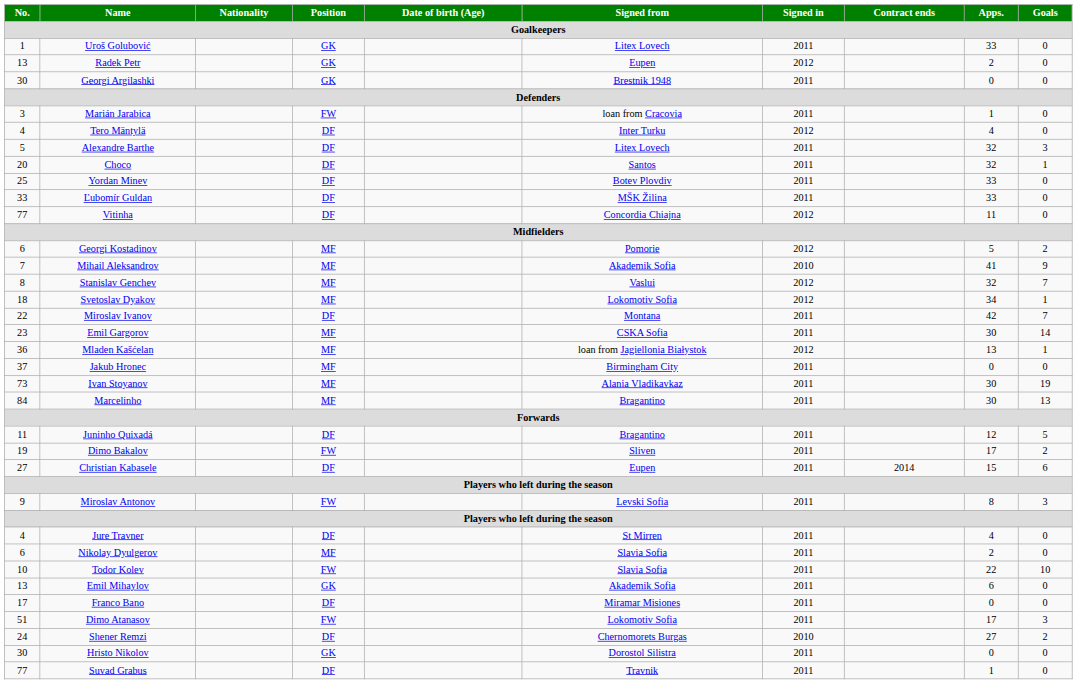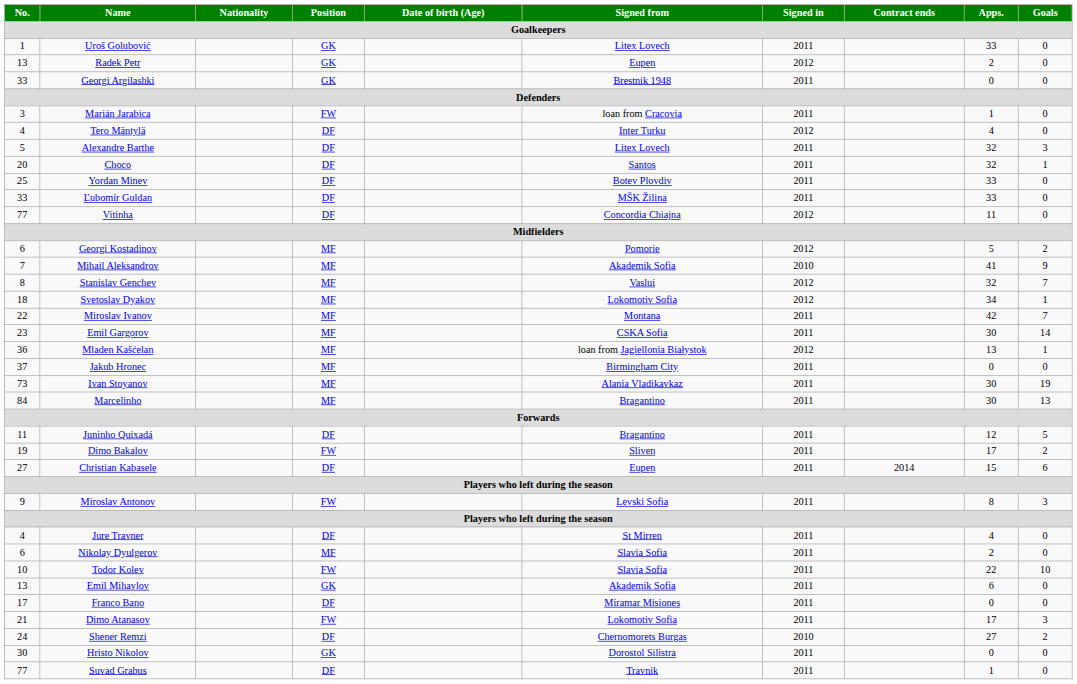 <table class="wikitable"  style="text-align:center; font-size:90%; width:95%;">
 <tr>
 <th style="background:green; color:white; text-align:center;">No.</th>
 <th style="background:green; color:white; text-align:center;">Name</th>
 <th style="background:green; color:white; text-align:center;">Nationality</th>
 <th style="background:green; color:white; text-align:center;">Position</th>
 <th style="background:green; color:white; text-align:center;">Date of birth (Age)</th>
 <th style="background:green; color:white; text-align:center;">Signed from</th>
 <th style="background:green; color:white; text-align:center;">Signed in</th>
 <th style="background:green; color:white; text-align:center;">Contract ends</th>
 <th style="background:green; color:white; text-align:center;">Apps.</th>
 <th style="background:green; color:white; text-align:center;">Goals</th>
 </tr>
 <tr>
 <th colspan="11"  style="background:#dcdcdc; text-align:center;">Goalkeepers</th>
 </tr>
 <tr>
 <td>1</td>
 <td><a href='#'>Uroš Golubović</a></td>
 <td></td>
 <td><a href='#'>GK</a></td>
 <td></td>
 <td><a href='#'>Litex Lovech</a></td>
 <td>2011</td>
 <td></td>
 <td>33</td>
 <td>0</td>
 </tr>
 <tr>
 <td>13</td>
 <td><a href='#'>Radek Petr</a></td>
 <td></td>
 <td><a href='#'>GK</a></td>
 <td></td>
 <td><a href='#'>Eupen</a></td>
 <td>2012</td>
 <td></td>
 <td>2</td>
 <td>0</td>
 </tr>
 <tr>
-<td>30</td>
+<td>33</td>
 <td><a href='#'>Georgi Argilashki</a></td>
 <td></td>
 <td><a href='#'>GK</a></td>
 <td></td>
 <td><a href='#'>Brestnik 1948</a></td>
 <td>2011</td>
 <td></td>
 <td>0</td>
 <td>0</td>
 </tr>
 <tr>
 <th colspan="11"  style="background:#dcdcdc; text-align:center;">Defenders</th>
 </tr>
 <tr>
 <td>3</td>
 <td><a href='#'>Marián Jarabica</a></td>
 <td></td>
 <td><a href='#'>FW</a></td>
 <td></td>
 <td>loan from <a href='#'>Cracovia</a></td>
 <td>2011</td>
 <td></td>
 <td>1</td>
 <td>0</td>
 </tr>
 <tr>
 <td>4</td>
 <td><a href='#'>Tero Mäntylä</a></td>
 <td></td>
 <td><a href='#'>DF</a></td>
 <td></td>
 <td><a href='#'>Inter Turku</a></td>
 <td>2012</td>
 <td></td>
 <td>4</td>
 <td>0</td>
 </tr>
 <tr>
 <td>5</td>
 <td><a href='#'>Alexandre Barthe</a></td>
 <td></td>
 <td><a href='#'>DF</a></td>
 <td></td>
 <td><a href='#'>Litex Lovech</a></td>
 <td>2011</td>
 <td></td>
 <td>32</td>
 <td>3</td>
 </tr>
 <tr>
 <td>20</td>
 <td><a href='#'>Choco</a></td>
 <td></td>
 <td><a href='#'>DF</a></td>
 <td></td>
 <td><a href='#'>Santos</a></td>
 <td>2011</td>
 <td></td>
 <td>32</td>
 <td>1</td>
 </tr>
 <tr>
 <td>25</td>
 <td><a href='#'>Yordan Minev</a></td>
 <td></td>
 <td><a href='#'>DF</a></td>
 <td></td>
 <td><a href='#'>Botev Plovdiv</a></td>
 <td>2011</td>
 <td></td>
 <td>33</td>
 <td>0</td>
 </tr>
 <tr>
 <td>33</td>
 <td><a href='#'>Ľubomír Guldan</a></td>
 <td></td>
 <td><a href='#'>DF</a></td>
 <td></td>
 <td><a href='#'>MŠK Žilina</a></td>
 <td>2011</td>
 <td></td>
 <td>33</td>
 <td>0</td>
 </tr>
 <tr>
 <td>77</td>
 <td><a href='#'>Vitinha</a></td>
 <td></td>
 <td><a href='#'>DF</a></td>
 <td></td>
 <td><a href='#'>Concordia Chiajna</a></td>
 <td>2012</td>
 <td></td>
 <td>11</td>
 <td>0</td>
 </tr>
 <tr>
 <th colspan="11"  style="background:#dcdcdc; text-align:center;">Midfielders</th>
 </tr>
 <tr>
 <td>6</td>
 <td><a href='#'>Georgi Kostadinov</a></td>
 <td></td>
 <td><a href='#'>MF</a></td>
 <td></td>
 <td><a href='#'>Pomorie</a></td>
 <td>2012</td>
 <td></td>
 <td>5</td>
 <td>2</td>
 </tr>
 <tr>
 <td>7</td>
 <td><a href='#'>Mihail Aleksandrov</a></td>
 <td></td>
 <td><a href='#'>MF</a></td>
 <td></td>
 <td><a href='#'>Akademik Sofia</a></td>
 <td>2010</td>
 <td></td>
 <td>41</td>
 <td>9</td>
 </tr>
 <tr>
 <td>8</td>
 <td><a href='#'>Stanislav Genchev</a></td>
 <td></td>
 <td><a href='#'>MF</a></td>
 <td></td>
 <td><a href='#'>Vaslui</a></td>
 <td>2012</td>
 <td></td>
 <td>32</td>
 <td>7</td>
 </tr>
 <tr>
 <td>18</td>
 <td><a href='#'>Svetoslav Dyakov</a></td>
 <td></td>
 <td><a href='#'>MF</a></td>
 <td></td>
 <td><a href='#'>Lokomotiv Sofia</a></td>
 <td>2012</td>
 <td></td>
 <td>34</td>
 <td>1</td>
 </tr>
 <tr>
 <td>22</td>
 <td><a href='#'>Miroslav Ivanov</a></td>
 <td></td>
-<td><a href='#'>DF</a></td>
+<td><a href='#'>MF</a></td>
 <td></td>
 <td><a href='#'>Montana</a></td>
 <td>2011</td>
 <td></td>
 <td>42</td>
 <td>7</td>
 </tr>
 <tr>
 <td>23</td>
 <td><a href='#'>Emil Gargorov</a></td>
 <td></td>
 <td><a href='#'>MF</a></td>
 <td></td>
 <td><a href='#'>CSKA Sofia</a></td>
 <td>2011</td>
 <td></td>
 <td>30</td>
 <td>14</td>
 </tr>
 <tr>
 <td>36</td>
 <td><a href='#'>Mladen Kašćelan</a></td>
 <td></td>
 <td><a href='#'>MF</a></td>
 <td></td>
 <td>loan from <a href='#'>Jagiellonia Białystok</a></td>
 <td>2012</td>
 <td></td>
 <td>13</td>
 <td>1</td>
 </tr>
 <tr>
 <td>37</td>
 <td><a href='#'>Jakub Hronec</a></td>
 <td></td>
 <td><a href='#'>MF</a></td>
 <td></td>
 <td><a href='#'>Birmingham City</a></td>
 <td>2011</td>
 <td></td>
 <td>0</td>
 <td>0</td>
 </tr>
 <tr>
 <td>73</td>
 <td><a href='#'>Ivan Stoyanov</a></td>
 <td></td>
 <td><a href='#'>MF</a></td>
 <td></td>
 <td><a href='#'>Alania Vladikavkaz</a></td>
 <td>2011</td>
 <td></td>
 <td>30</td>
 <td>19</td>
 </tr>
 <tr>
 <td>84</td>
 <td><a href='#'>Marcelinho</a></td>
 <td></td>
 <td><a href='#'>MF</a></td>
 <td></td>
 <td><a href='#'>Bragantino</a></td>
 <td>2011</td>
 <td></td>
 <td>30</td>
 <td>13</td>
 </tr>
 <tr>
 <th colspan="11"  style="background:#dcdcdc; text-align:center;">Forwards</th>
 </tr>
 <tr>
 <td>11</td>
 <td><a href='#'>Juninho Quixadá</a></td>
 <td></td>
 <td><a href='#'>DF</a></td>
 <td></td>
 <td><a href='#'>Bragantino</a></td>
 <td>2011</td>
 <td></td>
 <td>12</td>
 <td>5</td>
 </tr>
 <tr>
 <td>19</td>
 <td><a href='#'>Dimo Bakalov</a></td>
 <td></td>
 <td><a href='#'>FW</a></td>
 <td></td>
 <td><a href='#'>Sliven</a></td>
 <td>2011</td>
 <td></td>
 <td>17</td>
 <td>2</td>
 </tr>
 <tr>
 <td>27</td>
 <td><a href='#'>Christian Kabasele</a></td>
 <td></td>
 <td><a href='#'>DF</a></td>
 <td></td>
 <td><a href='#'>Eupen</a></td>
 <td>2011</td>
 <td>2014</td>
 <td>15</td>
 <td>6</td>
 </tr>
 <tr>
 <th colspan="11"  style="background:#dcdcdc; text-align:center;">Players who left during the season</th>
 </tr>
 <tr>
 <td>9</td>
 <td><a href='#'>Miroslav Antonov</a></td>
 <td></td>
 <td><a href='#'>FW</a></td>
 <td></td>
 <td><a href='#'>Levski Sofia</a></td>
 <td>2011</td>
 <td></td>
 <td>8</td>
 <td>3</td>
 </tr>
 <tr>
 <th colspan="11"  style="background:#dcdcdc; text-align:center;">Players who left during the season</th>
 </tr>
 <tr>
 <td>4</td>
 <td><a href='#'>Jure Travner</a></td>
 <td></td>
 <td><a href='#'>DF</a></td>
 <td></td>
 <td><a href='#'>St Mirren</a></td>
 <td>2011</td>
 <td></td>
 <td>4</td>
 <td>0</td>
 </tr>
 <tr>
 <td>6</td>
 <td><a href='#'>Nikolay Dyulgerov</a></td>
 <td></td>
 <td><a href='#'>MF</a></td>
 <td></td>
 <td><a href='#'>Slavia Sofia</a></td>
 <td>2011</td>
 <td></td>
 <td>2</td>
 <td>0</td>
 </tr>
 <tr>
 <td>10</td>
 <td><a href='#'>Todor Kolev</a></td>
 <td></td>
 <td><a href='#'>FW</a></td>
 <td></td>
 <td><a href='#'>Slavia Sofia</a></td>
 <td>2011</td>
 <td></td>
 <td>22</td>
 <td>10</td>
 </tr>
 <tr>
 <td>13</td>
 <td><a href='#'>Emil Mihaylov</a></td>
 <td></td>
 <td><a href='#'>GK</a></td>
 <td></td>
 <td><a href='#'>Akademik Sofia</a></td>
 <td>2011</td>
 <td></td>
 <td>6</td>
 <td>0</td>
 </tr>
 <tr>
 <td>17</td>
 <td><a href='#'>Franco Bano</a></td>
 <td></td>
 <td><a href='#'>DF</a></td>
 <td></td>
 <td><a href='#'>Miramar Misiones</a></td>
 <td>2011</td>
 <td></td>
 <td>0</td>
 <td>0</td>
 </tr>
 <tr>
-<td>51</td>
+<td>21</td>
 <td><a href='#'>Dimo Atanasov</a></td>
 <td></td>
 <td><a href='#'>FW</a></td>
 <td></td>
 <td><a href='#'>Lokomotiv Sofia</a></td>
 <td>2011</td>
 <td></td>
 <td>17</td>
 <td>3</td>
 </tr>
 <tr>
 <td>24</td>
 <td><a href='#'>Shener Remzi</a></td>
 <td></td>
 <td><a href='#'>DF</a></td>
 <td></td>
 <td><a href='#'>Chernomorets Burgas</a></td>
 <td>2010</td>
 <td></td>
 <td>27</td>
 <td>2</td>
 </tr>
 <tr>
 <td>30</td>
 <td><a href='#'>Hristo Nikolov</a></td>
 <td></td>
 <td><a href='#'>GK</a></td>
 <td></td>
 <td><a href='#'>Dorostol Silistra</a></td>
 <td>2011</td>
 <td></td>
 <td>0</td>
 <td>0</td>
 </tr>
 <tr>
 <td>77</td>
 <td><a href='#'>Suvad Grabus</a></td>
 <td></td>
 <td><a href='#'>DF</a></td>
 <td></td>
 <td><a href='#'>Travnik</a></td>
 <td>2011</td>
 <td></td>
 <td>1</td>
 <td>0</td>
 </tr>
 </table>
